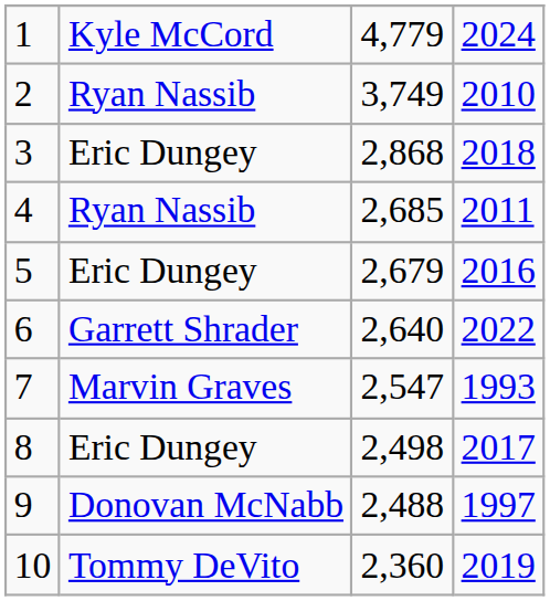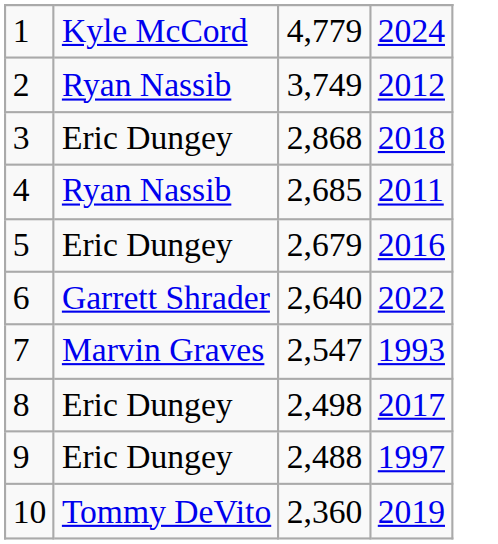 <table class="wikitable">
 <tr>
 </tr>
 <tr>
 <td>1</td>
 <td><a href='#'>Kyle McCord</a></td>
 <td>4,779</td>
 <td><a href='#'>2024</a></td>
 </tr>
 <tr>
 <td>2</td>
 <td><a href='#'>Ryan Nassib</a></td>
 <td>3,749</td>
-<td><a href='#'>2010</a></td>
+<td><a href='#'>2012</a></td>
 </tr>
 <tr>
 <td>3</td>
 <td>Eric Dungey</td>
 <td>2,868</td>
 <td><a href='#'>2018</a></td>
 </tr>
 <tr>
 <td>4</td>
 <td><a href='#'>Ryan Nassib</a></td>
 <td>2,685</td>
 <td><a href='#'>2011</a></td>
 </tr>
 <tr>
 <td>5</td>
 <td>Eric Dungey</td>
 <td>2,679</td>
 <td><a href='#'>2016</a></td>
 </tr>
 <tr>
 <td>6</td>
 <td><a href='#'>Garrett Shrader</a></td>
 <td>2,640</td>
 <td><a href='#'>2022</a></td>
 </tr>
 <tr>
 <td>7</td>
 <td><a href='#'>Marvin Graves</a></td>
 <td>2,547</td>
 <td><a href='#'>1993</a></td>
 </tr>
 <tr>
 <td>8</td>
 <td>Eric Dungey</td>
 <td>2,498</td>
 <td><a href='#'>2017</a></td>
 </tr>
 <tr>
 <td>9</td>
-<td><a href='#'>Donovan McNabb</a></td>
+<td>Eric Dungey</td>
 <td>2,488</td>
 <td><a href='#'>1997</a></td>
 </tr>
 <tr>
 <td>10</td>
 <td><a href='#'>Tommy DeVito</a></td>
 <td>2,360</td>
 <td><a href='#'>2019</a></td>
 </tr>
 </table>
